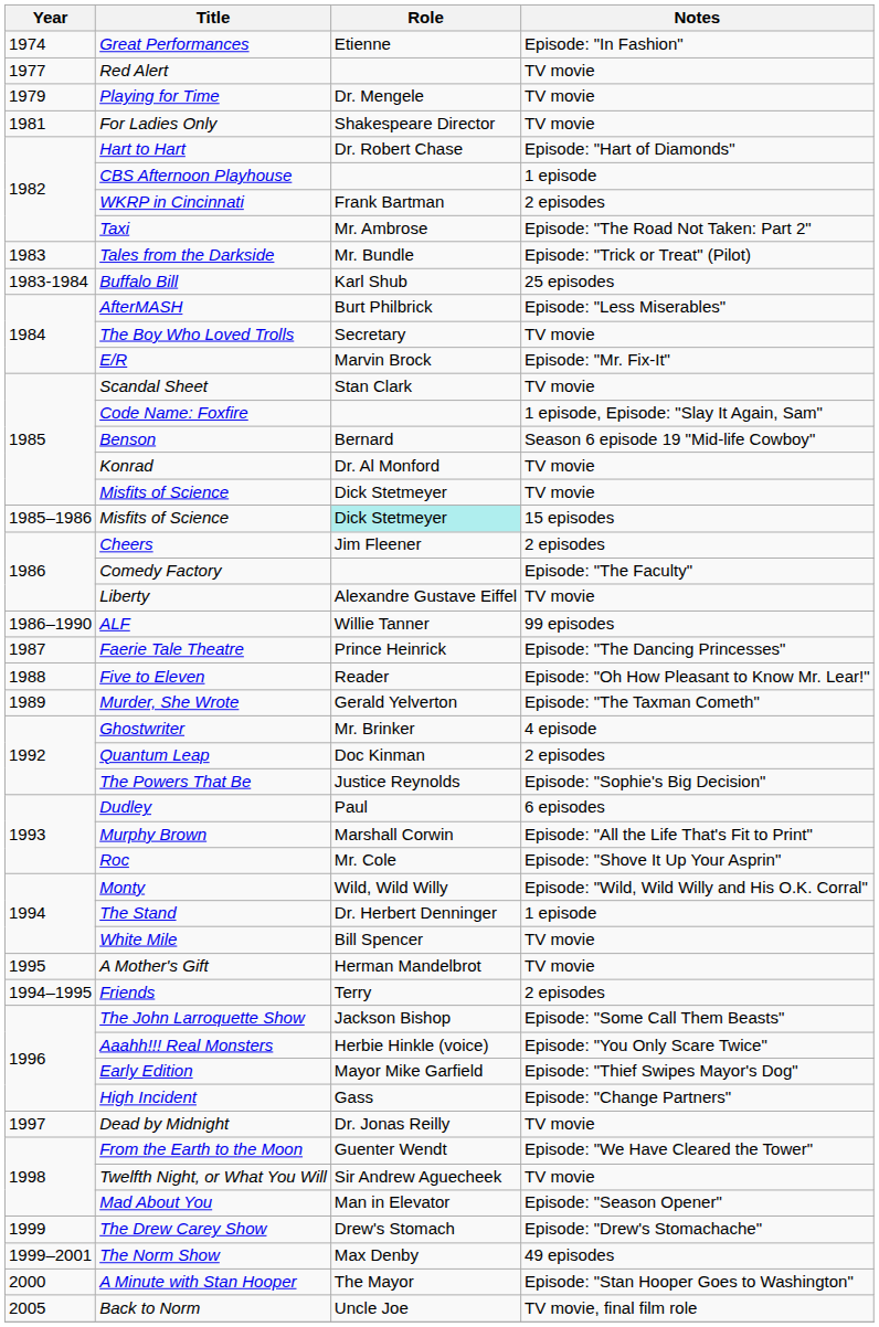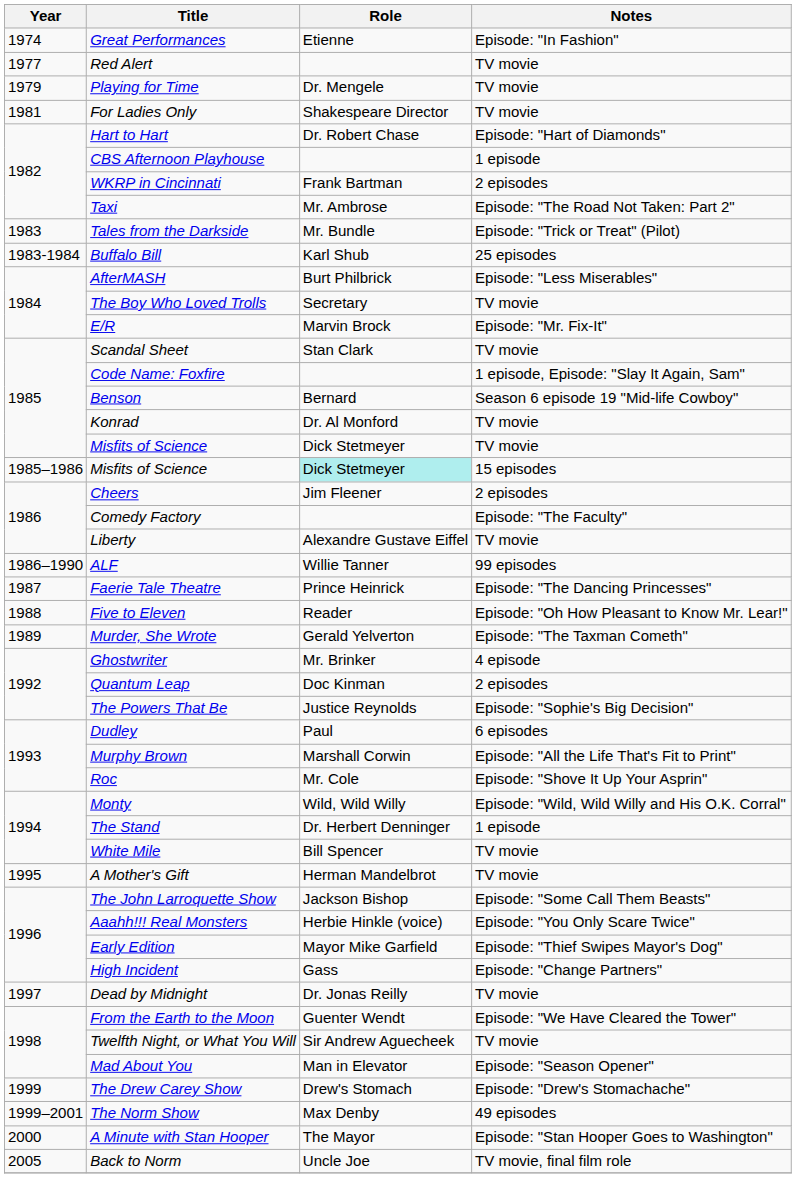 <table class="wikitable sortable">
 <tr>
 <th>Year</th>
 <th>Title</th>
 <th>Role</th>
 <th>Notes</th>
 </tr>
 <tr>
 <td>1974</td>
 <td><em><a href='#'>Great Performances</a></em></td>
 <td>Etienne</td>
 <td>Episode: "In Fashion"</td>
 </tr>
 <tr>
 <td>1977</td>
 <td><em>Red Alert</em></td>
 <td></td>
 <td>TV movie</td>
 </tr>
 <tr>
 <td>1979</td>
 <td><em><a href='#'>Playing for Time</a></em></td>
 <td>Dr. Mengele</td>
 <td>TV movie</td>
 </tr>
 <tr>
 <td>1981</td>
 <td><em>For Ladies Only</em></td>
 <td>Shakespeare Director</td>
 <td>TV movie</td>
 </tr>
 <tr>
 <td rowspan="4">1982</td>
 <td><em><a href='#'>Hart to Hart</a></em></td>
 <td>Dr. Robert Chase</td>
 <td>Episode: "Hart of Diamonds"</td>
 </tr>
 <tr>
 <td><em><a href='#'>CBS Afternoon Playhouse</a></em></td>
 <td></td>
 <td>1 episode</td>
 </tr>
 <tr>
 <td><em><a href='#'>WKRP in Cincinnati</a></em></td>
 <td>Frank Bartman</td>
 <td>2 episodes</td>
 </tr>
 <tr>
 <td><em><a href='#'>Taxi</a></em></td>
 <td>Mr. Ambrose</td>
 <td>Episode: "The Road Not Taken: Part 2"</td>
 </tr>
 <tr>
 <td>1983</td>
 <td><em><a href='#'>Tales from the Darkside</a></em></td>
 <td>Mr. Bundle</td>
 <td>Episode: "Trick or Treat" (Pilot)</td>
 </tr>
 <tr>
 <td>1983-1984</td>
 <td><em><a href='#'>Buffalo Bill</a></em></td>
 <td>Karl Shub</td>
 <td>25 episodes</td>
 </tr>
 <tr>
 <td rowspan="3">1984</td>
 <td><em><a href='#'>AfterMASH</a></em></td>
 <td>Burt Philbrick</td>
 <td>Episode: "Less Miserables"</td>
 </tr>
 <tr>
 <td><em><a href='#'>The Boy Who Loved Trolls</a></em></td>
 <td>Secretary</td>
 <td>TV movie</td>
 </tr>
 <tr>
 <td><em><a href='#'>E/R</a></em></td>
 <td>Marvin Brock</td>
 <td>Episode: "Mr. Fix-It"</td>
 </tr>
 <tr>
 <td rowspan="5">1985</td>
 <td><em>Scandal Sheet</em></td>
 <td>Stan Clark</td>
 <td>TV movie</td>
 </tr>
 <tr>
 <td><em><a href='#'>Code Name: Foxfire</a></em></td>
 <td></td>
 <td>1 episode, Episode: "Slay It Again, Sam"</td>
 </tr>
 <tr>
 <td><em><a href='#'>Benson</a></em></td>
 <td>Bernard</td>
 <td>Season 6 episode 19 "Mid-life Cowboy"</td>
 </tr>
 <tr>
 <td><em>Konrad</em></td>
 <td>Dr. Al Monford</td>
 <td>TV movie</td>
 </tr>
 <tr>
 <td><em><a href='#'>Misfits of Science</a></em></td>
 <td>Dick Stetmeyer</td>
 <td>TV movie</td>
 </tr>
 <tr>
 <td>1985–1986</td>
 <td><em>Misfits of Science</em></td>
 <td style="background: paleturquoise;">Dick Stetmeyer</td>
 <td>15 episodes</td>
 </tr>
 <tr>
 <td rowspan="3">1986</td>
 <td><em><a href='#'>Cheers</a></em></td>
 <td>Jim Fleener</td>
 <td>2 episodes</td>
 </tr>
 <tr>
 <td><em>Comedy Factory</em></td>
 <td></td>
 <td>Episode: "The Faculty"</td>
 </tr>
 <tr>
 <td><em>Liberty</em></td>
 <td>Alexandre Gustave Eiffel</td>
 <td>TV movie</td>
 </tr>
 <tr>
 <td>1986–1990</td>
 <td><em><a href='#'>ALF</a></em></td>
 <td>Willie Tanner</td>
 <td>99 episodes</td>
 </tr>
 <tr>
 <td>1987</td>
 <td><em><a href='#'>Faerie Tale Theatre</a></em></td>
 <td>Prince Heinrick</td>
 <td>Episode: "The Dancing Princesses"</td>
 </tr>
 <tr>
 <td>1988</td>
 <td><em><a href='#'>Five to Eleven</a></em></td>
 <td>Reader</td>
 <td>Episode: "Oh How Pleasant to Know Mr. Lear!"</td>
 </tr>
 <tr>
 <td>1989</td>
 <td><em><a href='#'>Murder, She Wrote</a></em></td>
 <td>Gerald Yelverton</td>
 <td>Episode: "The Taxman Cometh"</td>
 </tr>
 <tr>
 <td rowspan="3">1992</td>
 <td><em><a href='#'>Ghostwriter</a></em></td>
 <td>Mr. Brinker</td>
 <td>4 episode</td>
 </tr>
 <tr>
 <td><em><a href='#'>Quantum Leap</a></em></td>
 <td>Doc Kinman</td>
 <td>2 episodes</td>
 </tr>
 <tr>
 <td><em><a href='#'>The Powers That Be</a></em></td>
 <td>Justice Reynolds</td>
 <td>Episode: "Sophie's Big Decision"</td>
 </tr>
 <tr>
 <td rowspan="3">1993</td>
 <td><em><a href='#'>Dudley</a></em></td>
 <td>Paul</td>
 <td>6 episodes</td>
 </tr>
 <tr>
 <td><em><a href='#'>Murphy Brown</a></em></td>
 <td>Marshall Corwin</td>
 <td>Episode: "All the Life That's Fit to Print"</td>
 </tr>
 <tr>
 <td><em><a href='#'>Roc</a></em></td>
 <td>Mr. Cole</td>
 <td>Episode: "Shove It Up Your Asprin"</td>
 </tr>
 <tr>
 <td rowspan="3">1994</td>
 <td><em><a href='#'>Monty</a></em></td>
 <td>Wild, Wild Willy</td>
 <td>Episode: "Wild, Wild Willy and His O.K. Corral"</td>
 </tr>
 <tr>
 <td><em><a href='#'>The Stand</a></em></td>
 <td>Dr. Herbert Denninger</td>
 <td>1 episode</td>
 </tr>
 <tr>
 <td><em><a href='#'>White Mile</a></em></td>
 <td>Bill Spencer</td>
 <td>TV movie</td>
 </tr>
 <tr>
 <td>1995</td>
 <td><em>A Mother's Gift</em></td>
 <td>Herman Mandelbrot</td>
 <td>TV movie</td>
 </tr>
 <tr>
-<td>1994–1995</td>
-<td><em><a href='#'>Friends</a></em></td>
-<td>Terry</td>
-<td>2 episodes</td>
-</tr>
-<tr>
 <td rowspan="4">1996</td>
 <td><em><a href='#'>The John Larroquette Show</a></em></td>
 <td>Jackson Bishop</td>
 <td>Episode: "Some Call Them Beasts"</td>
 </tr>
 <tr>
 <td><em><a href='#'>Aaahh!!! Real Monsters</a></em></td>
 <td>Herbie Hinkle (voice)</td>
 <td>Episode: "You Only Scare Twice"</td>
 </tr>
 <tr>
 <td><em><a href='#'>Early Edition</a></em></td>
 <td>Mayor Mike Garfield</td>
 <td>Episode: "Thief Swipes Mayor's Dog"</td>
 </tr>
 <tr>
 <td><em><a href='#'>High Incident</a></em></td>
 <td>Gass</td>
 <td>Episode: "Change Partners"</td>
 </tr>
 <tr>
 <td>1997</td>
 <td><em>Dead by Midnight</em></td>
 <td>Dr. Jonas Reilly</td>
 <td>TV movie</td>
 </tr>
 <tr>
 <td rowspan="3">1998</td>
 <td><em><a href='#'>From the Earth to the Moon</a></em></td>
 <td>Guenter Wendt</td>
 <td>Episode: "We Have Cleared the Tower"</td>
 </tr>
 <tr>
 <td><em>Twelfth Night, or What You Will</em></td>
 <td>Sir Andrew Aguecheek</td>
 <td>TV movie</td>
 </tr>
 <tr>
 <td><em><a href='#'>Mad About You</a></em></td>
 <td>Man in Elevator</td>
 <td>Episode: "Season Opener"</td>
 </tr>
 <tr>
 <td>1999</td>
 <td><em><a href='#'>The Drew Carey Show</a></em></td>
 <td>Drew's Stomach</td>
 <td>Episode: "Drew's Stomachache"</td>
 </tr>
 <tr>
 <td>1999–2001</td>
 <td><em><a href='#'>The Norm Show</a></em></td>
 <td>Max Denby</td>
 <td>49 episodes</td>
 </tr>
 <tr>
 <td>2000</td>
 <td><em><a href='#'>A Minute with Stan Hooper</a></em></td>
 <td>The Mayor</td>
 <td>Episode: "Stan Hooper Goes to Washington"</td>
 </tr>
 <tr>
 <td>2005</td>
 <td><em>Back to Norm</em></td>
 <td>Uncle Joe</td>
 <td>TV movie, final film role</td>
 </tr>
 <tr>
 </tr>
 </table>
